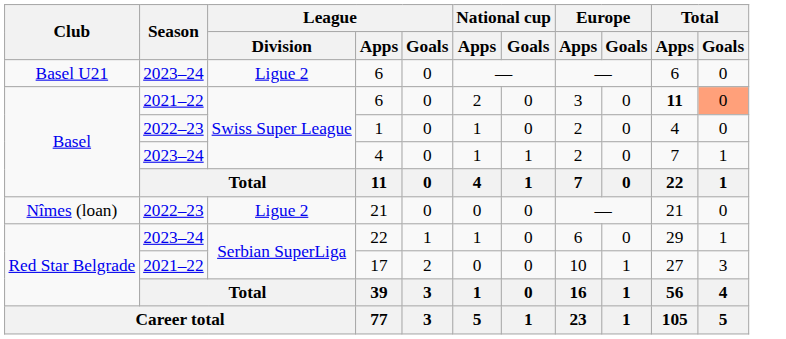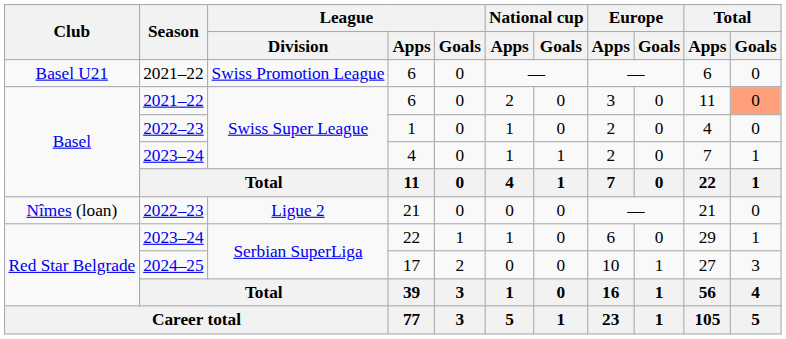 <table class="wikitable" style="text-align:center">
 <tr>
 <th rowspan="2">Club</th>
 <th rowspan="2">Season</th>
 <th colspan="3">League</th>
 <th colspan="2">National cup</th>
 <th colspan="2">Europe</th>
 <th colspan="2">Total</th>
 </tr>
 <tr>
 <th>Division</th>
 <th>Apps</th>
 <th>Goals</th>
 <th>Apps</th>
 <th>Goals</th>
 <th>Apps</th>
 <th>Goals</th>
 <th>Apps</th>
 <th>Goals</th>
 </tr>
 <tr>
 <td><a href='#'>Basel U21</a></td>
-<td><a href='#'>2023–24</a></td>
-<td><a href='#'>Ligue 2</a></td>
+<td>2021–22</td>
+<td><a href='#'>Swiss Promotion League</a></td>
 <td>6</td>
 <td>0</td>
 <td colspan="2">—</td>
 <td colspan="2">—</td>
 <td>6</td>
 <td>0</td>
 </tr>
 <tr>
 <td rowspan="4"><a href='#'>Basel</a></td>
 <td><a href='#'>2021–22</a></td>
 <td rowspan="3"><a href='#'>Swiss Super League</a></td>
 <td>6</td>
 <td>0</td>
 <td>2</td>
 <td>0</td>
 <td>3</td>
 <td>0</td>
-<td><strong>11</strong></td>
+<td>11</td>
 <td style="background: lightsalmon;">0</td>
 </tr>
 <tr>
 <td><a href='#'>2022–23</a></td>
 <td>1</td>
 <td>0</td>
 <td>1</td>
 <td>0</td>
 <td>2</td>
 <td>0</td>
 <td>4</td>
 <td>0</td>
 </tr>
 <tr>
 <td><a href='#'>2023–24</a></td>
 <td>4</td>
 <td>0</td>
 <td>1</td>
 <td>1</td>
 <td>2</td>
 <td>0</td>
 <td>7</td>
 <td>1</td>
 </tr>
 <tr>
 <th colspan="2">Total</th>
 <th>11</th>
 <th>0</th>
 <th>4</th>
 <th>1</th>
 <th>7</th>
 <th>0</th>
 <th>22</th>
 <th>1</th>
 </tr>
 <tr>
 <td><a href='#'>Nîmes</a> (loan)</td>
 <td><a href='#'>2022–23</a></td>
 <td><a href='#'>Ligue 2</a></td>
 <td>21</td>
 <td>0</td>
 <td>0</td>
 <td>0</td>
 <td colspan="2">—</td>
 <td>21</td>
 <td>0</td>
 </tr>
 <tr>
 <td rowspan="3"><a href='#'>Red Star Belgrade</a></td>
 <td><a href='#'>2023–24</a></td>
 <td rowspan="2"><a href='#'>Serbian SuperLiga</a></td>
 <td>22</td>
 <td>1</td>
 <td>1</td>
 <td>0</td>
 <td>6</td>
 <td>0</td>
 <td>29</td>
 <td>1</td>
 </tr>
 <tr>
-<td><a href='#'>2021–22</a></td>
+<td><a href='#'>2024–25</a></td>
 <td>17</td>
 <td>2</td>
 <td>0</td>
 <td>0</td>
 <td>10</td>
 <td>1</td>
 <td>27</td>
 <td>3</td>
 </tr>
 <tr>
 <th colspan="2">Total</th>
 <th>39</th>
 <th>3</th>
 <th>1</th>
 <th>0</th>
 <th>16</th>
 <th>1</th>
 <th>56</th>
 <th>4</th>
 </tr>
 <tr>
 <th colspan="3">Career total</th>
 <th>77</th>
 <th>3</th>
 <th>5</th>
 <th>1</th>
 <th>23</th>
 <th>1</th>
 <th>105</th>
 <th>5</th>
 </tr>
 </table>
